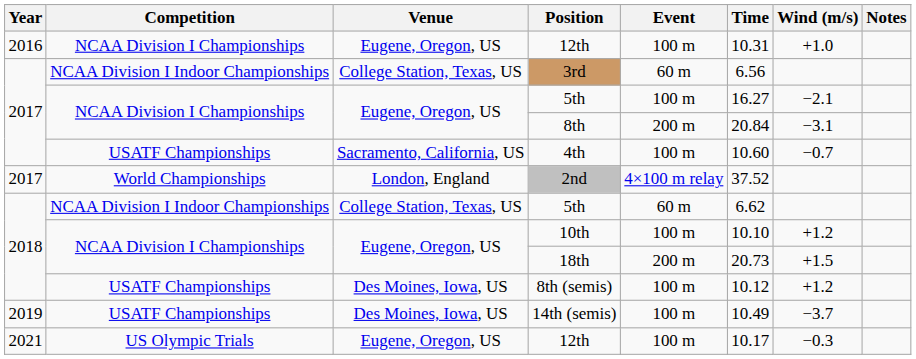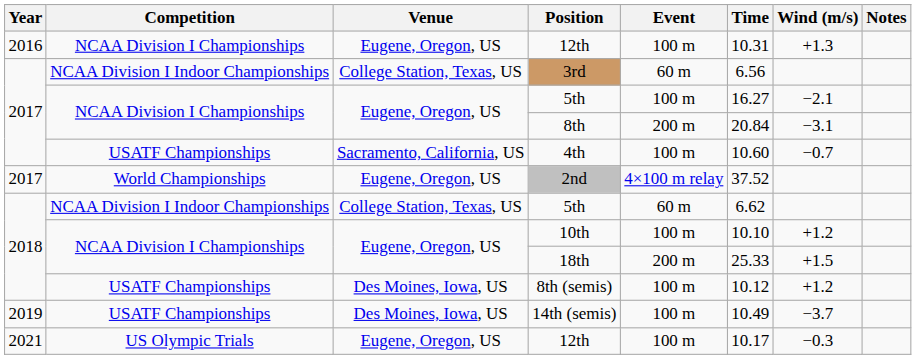 <table class="wikitable sortable" style=text-align:center>
 <tr>
 <th>Year</th>
 <th>Competition</th>
 <th>Venue</th>
 <th>Position</th>
 <th>Event</th>
 <th>Time</th>
 <th>Wind (m/s)</th>
 <th>Notes</th>
 </tr>
 <tr>
 <td>2016</td>
 <td><a href='#'>NCAA Division I Championships</a></td>
 <td><a href='#'>Eugene, Oregon</a>, US</td>
 <td>12th</td>
 <td>100 m</td>
 <td>10.31</td>
-<td>+1.0</td>
+<td>+1.3</td>
 <td></td>
 </tr>
 <tr>
 <td rowspan=4>2017</td>
 <td><a href='#'>NCAA Division I Indoor Championships</a></td>
 <td><a href='#'>College Station, Texas</a>, US</td>
 <td bgcolor=cc9966>3rd</td>
 <td>60 m</td>
 <td>6.56</td>
 <td></td>
 <td></td>
 </tr>
 <tr>
 <td rowspan=2><a href='#'>NCAA Division I Championships</a></td>
 <td rowspan=2><a href='#'>Eugene, Oregon</a>, US</td>
 <td>5th</td>
 <td>100 m</td>
 <td>16.27</td>
 <td>−2.1</td>
 <td></td>
 </tr>
 <tr>
 <td>8th</td>
 <td>200 m</td>
 <td>20.84</td>
 <td>−3.1</td>
 <td></td>
 </tr>
 <tr>
 <td><a href='#'>USATF Championships</a></td>
 <td><a href='#'>Sacramento, California</a>, US</td>
 <td>4th</td>
 <td>100 m</td>
 <td>10.60</td>
 <td>−0.7</td>
 <td></td>
 </tr>
 <tr>
 <td>2017</td>
 <td><a href='#'>World Championships</a></td>
-<td><a href='#'>London</a>, England</td>
+<td><a href='#'>Eugene, Oregon</a>, US</td>
 <td bgcolor=silver>2nd</td>
 <td data-sort-value="400 relay"><a href='#'>4×100 m relay</a></td>
 <td>37.52</td>
 <td></td>
 <td></td>
 </tr>
 <tr>
 <td rowspan=4>2018</td>
 <td><a href='#'>NCAA Division I Indoor Championships</a></td>
 <td><a href='#'>College Station, Texas</a>, US</td>
 <td>5th</td>
 <td>60 m</td>
 <td>6.62</td>
 <td></td>
 <td></td>
 </tr>
 <tr>
 <td rowspan=2><a href='#'>NCAA Division I Championships</a></td>
 <td rowspan=2><a href='#'>Eugene, Oregon</a>, US</td>
 <td>10th</td>
 <td>100 m</td>
 <td>10.10</td>
 <td>+1.2</td>
 <td></td>
 </tr>
 <tr>
 <td>18th</td>
 <td>200 m</td>
-<td>20.73</td>
+<td>25.33</td>
 <td>+1.5</td>
 <td></td>
 </tr>
 <tr>
 <td><a href='#'>USATF Championships</a></td>
 <td><a href='#'>Des Moines, Iowa</a>, US</td>
 <td data-sort-value="8th DNS">8th (semis)</td>
 <td>100 m</td>
 <td>10.12</td>
 <td>+1.2</td>
 <td></td>
 </tr>
 <tr>
 <td>2019</td>
 <td><a href='#'>USATF Championships</a></td>
 <td><a href='#'>Des Moines, Iowa</a>, US</td>
 <td>14th (semis)</td>
 <td>100 m</td>
 <td>10.49</td>
 <td>−3.7</td>
 <td></td>
 </tr>
 <tr>
 <td>2021</td>
 <td><a href='#'>US Olympic Trials</a></td>
 <td><a href='#'>Eugene, Oregon</a>, US</td>
 <td>12th</td>
 <td>100 m</td>
 <td>10.17</td>
 <td>−0.3</td>
 <td></td>
 </tr>
 </table>
